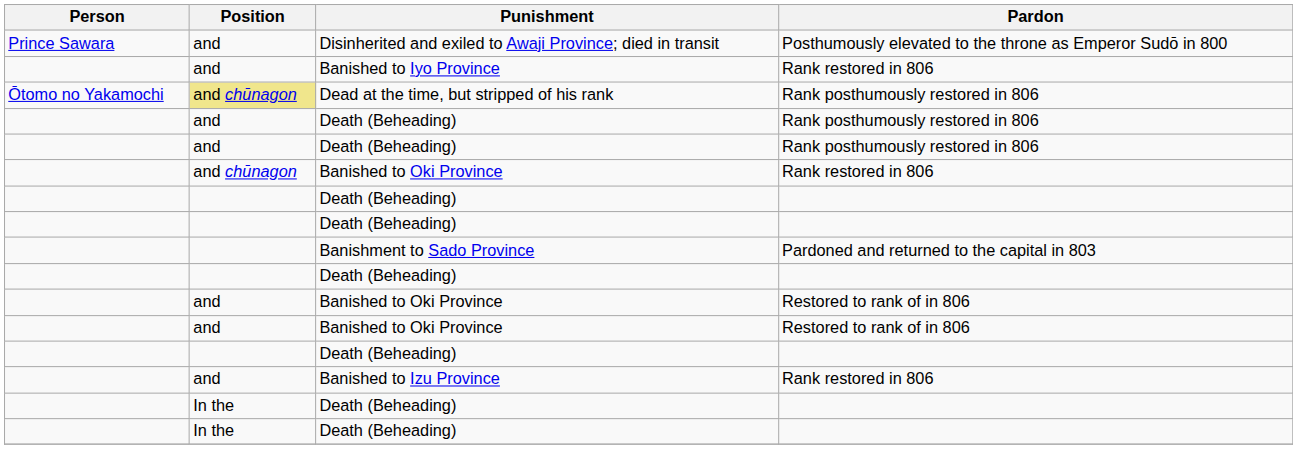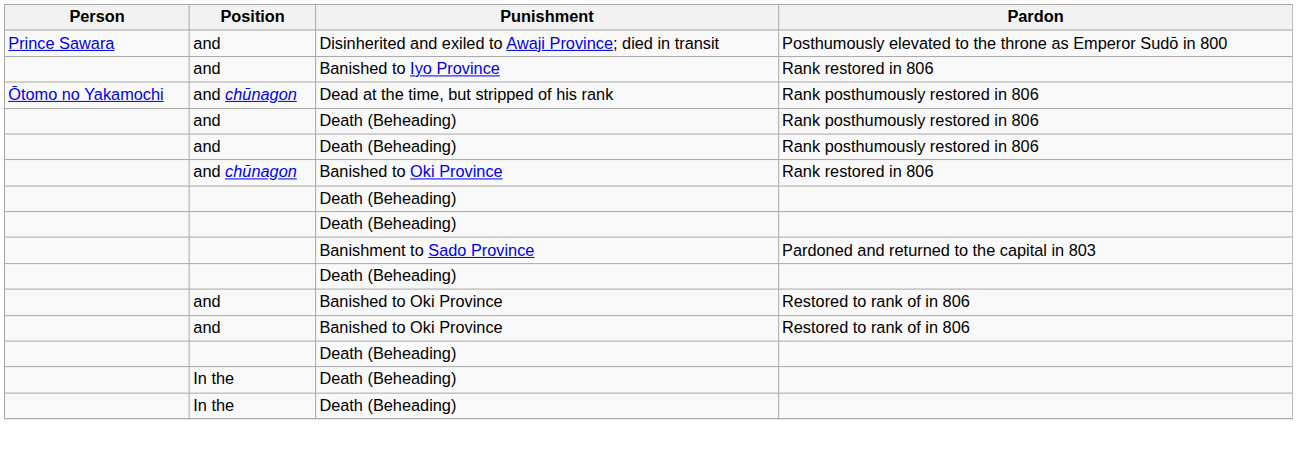 <table class="wikitable" width="100%">
 <tr>
 <th>Person</th>
 <th>Position</th>
 <th>Punishment</th>
 <th>Pardon</th>
 </tr>
 <tr>
 <td><a href='#'>Prince Sawara</a></td>
 <td> and </td>
 <td>Disinherited and exiled to <a href='#'>Awaji Province</a>; died in transit</td>
 <td>Posthumously elevated to the throne as Emperor Sudō in 800</td>
 </tr>
 <tr>
 <td></td>
 <td> and </td>
 <td>Banished to <a href='#'>Iyo Province</a></td>
 <td>Rank restored in 806</td>
 </tr>
 <tr>
 <td><a href='#'>Ōtomo no Yakamochi</a></td>
-<td style="background: khaki;"> and <em><a href='#'>chūnagon</a></em></td>
+<td> and <em><a href='#'>chūnagon</a></em></td>
 <td>Dead at the time, but stripped of his rank</td>
 <td>Rank posthumously restored in 806</td>
 </tr>
 <tr>
 <td></td>
 <td> and </td>
 <td>Death (Beheading)</td>
 <td>Rank posthumously restored in 806</td>
 </tr>
 <tr>
 <td></td>
 <td> and </td>
 <td>Death (Beheading)</td>
 <td>Rank posthumously restored in 806</td>
 </tr>
 <tr>
 <td></td>
 <td> and <em><a href='#'>chūnagon</a></em></td>
 <td>Banished to <a href='#'>Oki Province</a></td>
 <td>Rank restored in 806</td>
 </tr>
 <tr>
 <td></td>
 <td></td>
 <td>Death (Beheading)</td>
 <td></td>
 </tr>
 <tr>
 <td></td>
 <td></td>
 <td>Death (Beheading)</td>
 <td></td>
 </tr>
 <tr>
 <td></td>
 <td></td>
 <td>Banishment to <a href='#'>Sado Province</a></td>
 <td>Pardoned and returned to the capital in 803</td>
 </tr>
 <tr>
 <td></td>
 <td></td>
 <td>Death (Beheading)</td>
 <td></td>
 </tr>
 <tr>
 <td></td>
 <td> and </td>
 <td>Banished to Oki Province</td>
 <td>Restored to rank of  in 806</td>
 </tr>
 <tr>
 <td></td>
 <td> and </td>
 <td>Banished to Oki Province</td>
 <td>Restored to rank of  in 806</td>
 </tr>
 <tr>
 <td></td>
 <td></td>
 <td>Death (Beheading)</td>
 <td></td>
 </tr>
 <tr>
 <td></td>
-<td>  and </td>
-<td>Banished to <a href='#'>Izu Province</a></td>
-<td>Rank restored in 806</td>
-</tr>
-<tr>
-<td></td>
 <td>In the </td>
 <td>Death (Beheading)</td>
 <td></td>
 </tr>
 <tr>
 <td></td>
 <td>In the </td>
 <td>Death (Beheading)</td>
 <td></td>
 </tr>
 <tr>
 </tr>
 </table>
